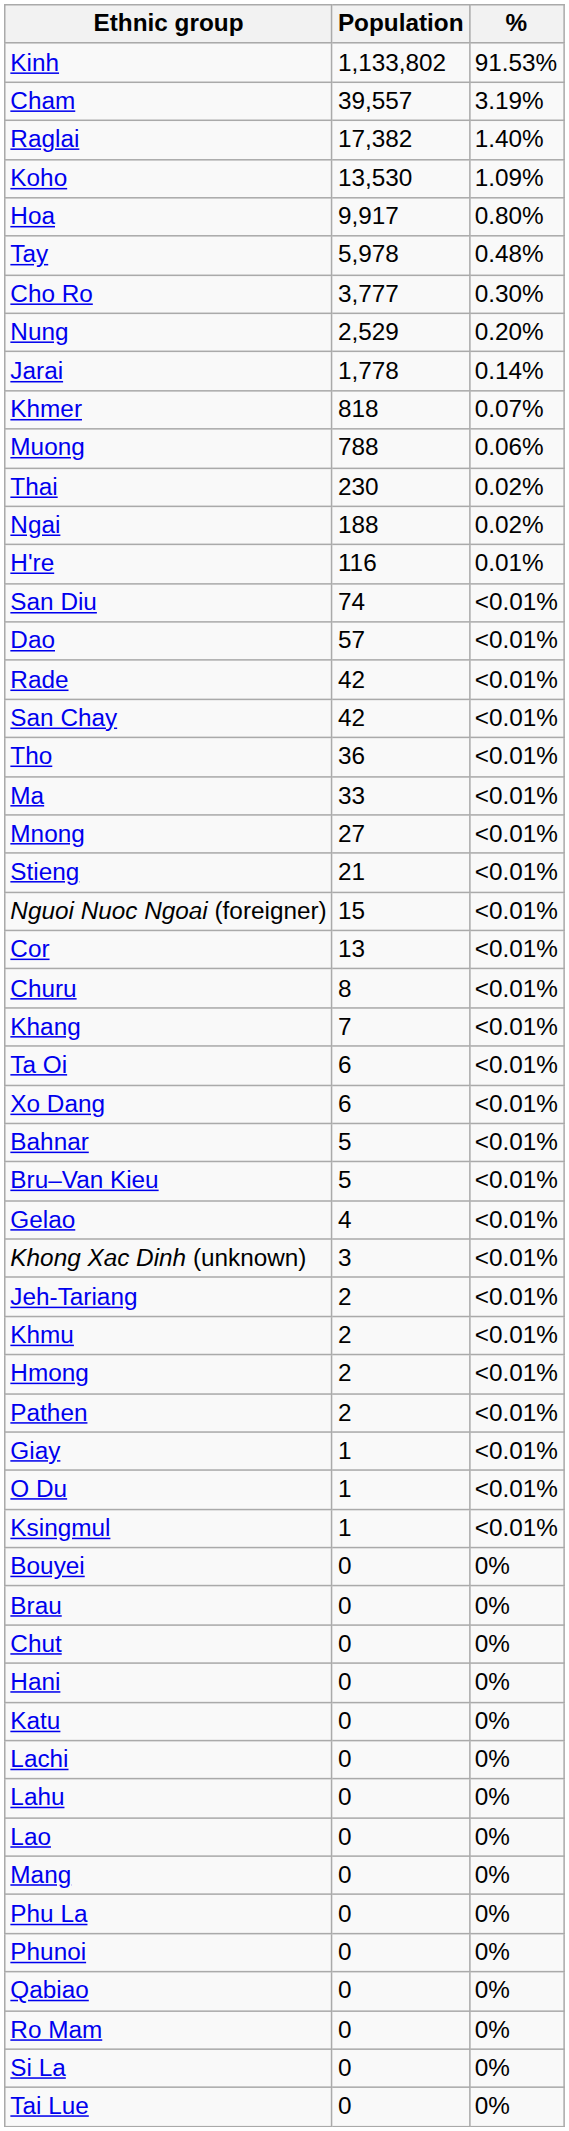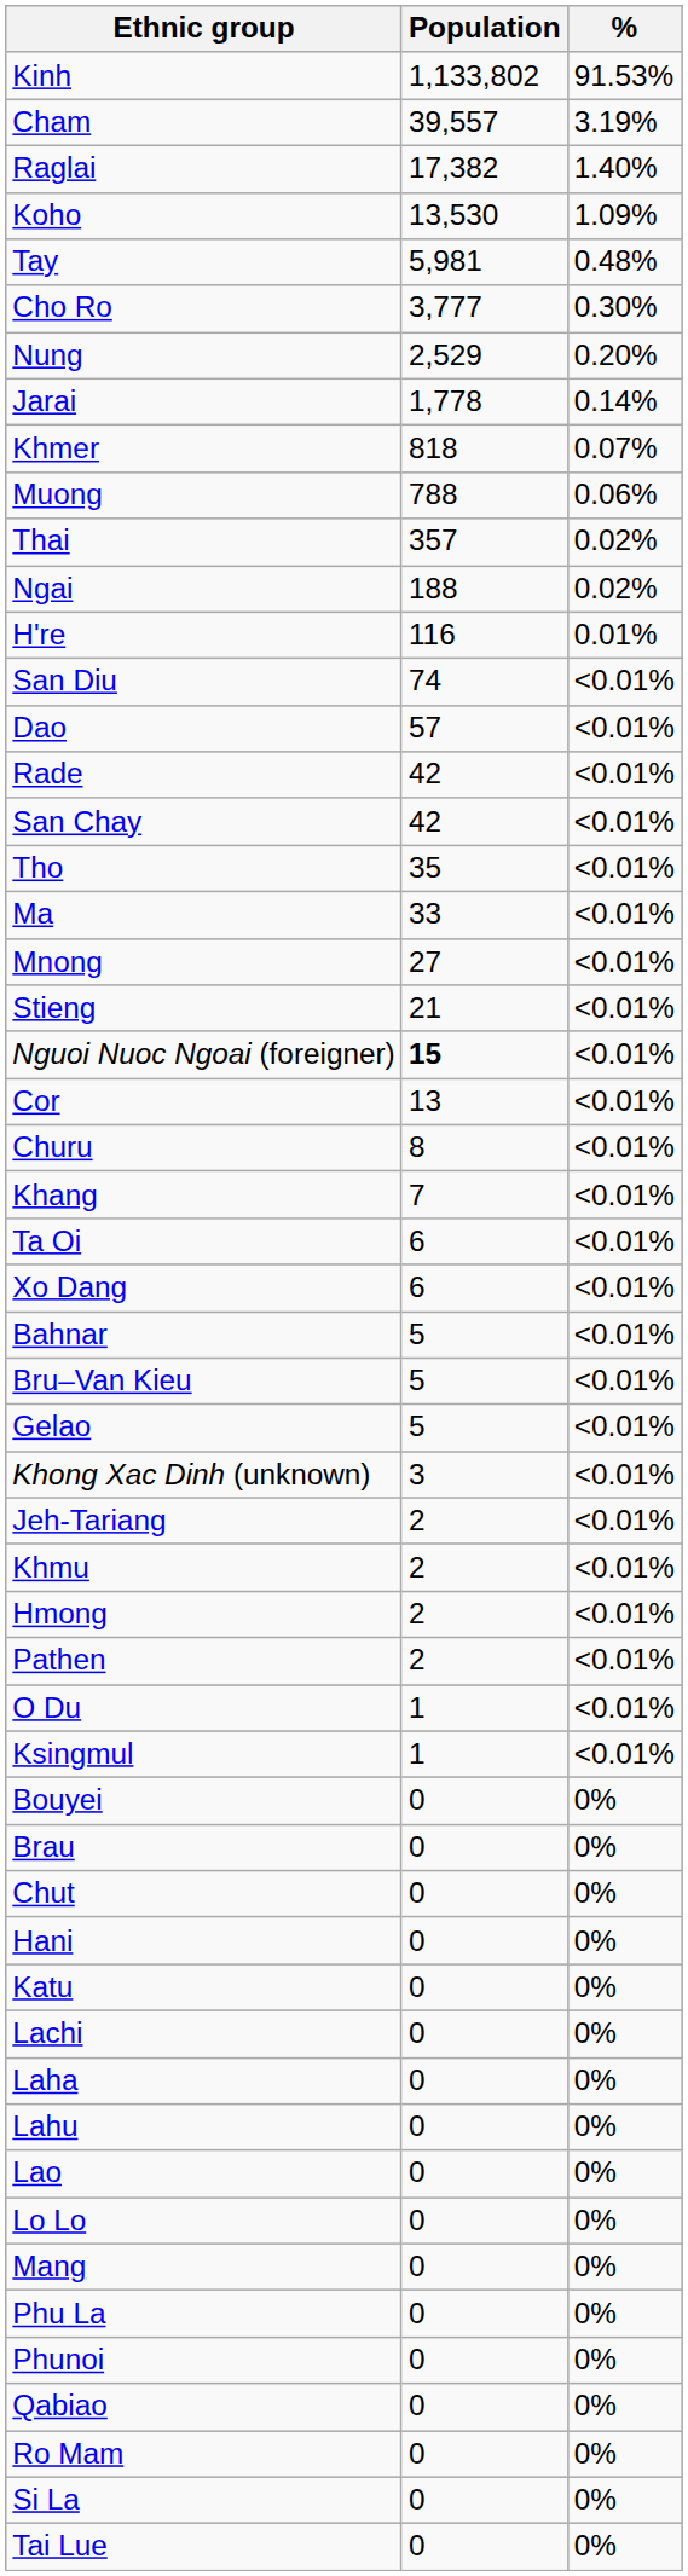 <table class="wikitable sortable">
 <tr>
 <th>Ethnic group</th>
 <th>Population</th>
 <th>%</th>
 </tr>
 <tr>
 <td><a href='#'>Kinh</a></td>
 <td>1,133,802</td>
 <td>91.53%</td>
 </tr>
 <tr>
 <td><a href='#'>Cham</a></td>
 <td>39,557</td>
 <td>3.19%</td>
 </tr>
 <tr>
 <td><a href='#'>Raglai</a></td>
 <td>17,382</td>
 <td>1.40%</td>
 </tr>
 <tr>
 <td><a href='#'>Koho</a></td>
 <td>13,530</td>
 <td>1.09%</td>
 </tr>
 <tr>
-<td><a href='#'>Hoa</a></td>
-<td>9,917</td>
-<td>0.80%</td>
-</tr>
-<tr>
 <td><a href='#'>Tay</a></td>
-<td>5,978</td>
+<td>5,981</td>
 <td>0.48%</td>
 </tr>
 <tr>
 <td><a href='#'>Cho Ro</a></td>
 <td>3,777</td>
 <td>0.30%</td>
 </tr>
 <tr>
 <td><a href='#'>Nung</a></td>
 <td>2,529</td>
 <td>0.20%</td>
 </tr>
 <tr>
 <td><a href='#'>Jarai</a></td>
 <td>1,778</td>
 <td>0.14%</td>
 </tr>
 <tr>
 <td><a href='#'>Khmer</a></td>
 <td>818</td>
 <td>0.07%</td>
 </tr>
 <tr>
 <td><a href='#'>Muong</a></td>
 <td>788</td>
 <td>0.06%</td>
 </tr>
 <tr>
 <td><a href='#'>Thai</a></td>
-<td>230</td>
+<td>357</td>
 <td>0.02%</td>
 </tr>
 <tr>
 <td><a href='#'>Ngai</a></td>
 <td>188</td>
 <td>0.02%</td>
 </tr>
 <tr>
 <td><a href='#'>H're</a></td>
 <td>116</td>
 <td>0.01%</td>
 </tr>
 <tr>
 <td><a href='#'>San Diu</a></td>
 <td>74</td>
 <td><0.01%</td>
 </tr>
 <tr>
 <td><a href='#'>Dao</a></td>
 <td>57</td>
 <td><0.01%</td>
 </tr>
 <tr>
 <td><a href='#'>Rade</a></td>
 <td>42</td>
 <td><0.01%</td>
 </tr>
 <tr>
 <td><a href='#'>San Chay</a></td>
 <td>42</td>
 <td><0.01%</td>
 </tr>
 <tr>
 <td><a href='#'>Tho</a></td>
-<td>36</td>
+<td>35</td>
 <td><0.01%</td>
 </tr>
 <tr>
 <td><a href='#'>Ma</a></td>
 <td>33</td>
 <td><0.01%</td>
 </tr>
 <tr>
 <td><a href='#'>Mnong</a></td>
 <td>27</td>
 <td><0.01%</td>
 </tr>
 <tr>
 <td><a href='#'>Stieng</a></td>
 <td>21</td>
 <td><0.01%</td>
 </tr>
 <tr>
 <td><em>Nguoi Nuoc Ngoai</em> (foreigner)</td>
-<td>15</td>
+<td><strong>15</strong></td>
 <td><0.01%</td>
 </tr>
 <tr>
 <td><a href='#'>Cor</a></td>
 <td>13</td>
 <td><0.01%</td>
 </tr>
 <tr>
 <td><a href='#'>Churu</a></td>
 <td>8</td>
 <td><0.01%</td>
 </tr>
 <tr>
 <td><a href='#'>Khang</a></td>
 <td>7</td>
 <td><0.01%</td>
 </tr>
 <tr>
 <td><a href='#'>Ta Oi</a></td>
 <td>6</td>
 <td><0.01%</td>
 </tr>
 <tr>
 <td><a href='#'>Xo Dang</a></td>
 <td>6</td>
 <td><0.01%</td>
 </tr>
 <tr>
 <td><a href='#'>Bahnar</a></td>
 <td>5</td>
 <td><0.01%</td>
 </tr>
 <tr>
 <td><a href='#'>Bru–Van Kieu</a></td>
 <td>5</td>
 <td><0.01%</td>
 </tr>
 <tr>
 <td><a href='#'>Gelao</a></td>
-<td>4</td>
+<td>5</td>
 <td><0.01%</td>
 </tr>
 <tr>
 <td><em>Khong Xac Dinh</em> (unknown)</td>
 <td>3</td>
 <td><0.01%</td>
 </tr>
 <tr>
 <td><a href='#'>Jeh-Tariang</a></td>
 <td>2</td>
 <td><0.01%</td>
 </tr>
 <tr>
 <td><a href='#'>Khmu</a></td>
 <td>2</td>
 <td><0.01%</td>
 </tr>
 <tr>
 <td><a href='#'>Hmong</a></td>
 <td>2</td>
 <td><0.01%</td>
 </tr>
 <tr>
 <td><a href='#'>Pathen</a></td>
 <td>2</td>
-<td><0.01%</td>
-</tr>
-<tr>
-<td><a href='#'>Giay</a></td>
-<td>1</td>
 <td><0.01%</td>
 </tr>
 <tr>
 <td><a href='#'>O Du</a></td>
 <td>1</td>
 <td><0.01%</td>
 </tr>
 <tr>
 <td><a href='#'>Ksingmul</a></td>
 <td>1</td>
 <td><0.01%</td>
 </tr>
 <tr>
 <td><a href='#'>Bouyei</a></td>
 <td>0</td>
 <td>0%</td>
 </tr>
 <tr>
 <td><a href='#'>Brau</a></td>
 <td>0</td>
 <td>0%</td>
 </tr>
 <tr>
 <td><a href='#'>Chut</a></td>
 <td>0</td>
 <td>0%</td>
 </tr>
 <tr>
 <td><a href='#'>Hani</a></td>
 <td>0</td>
 <td>0%</td>
 </tr>
 <tr>
 <td><a href='#'>Katu</a></td>
 <td>0</td>
 <td>0%</td>
 </tr>
 <tr>
 <td><a href='#'>Lachi</a></td>
 <td>0</td>
 <td>0%</td>
 </tr>
 <tr>
+<td><a href='#'>Laha</a></td>
+<td>0</td>
+<td>0%</td>
+</tr>
+<tr>
 <td><a href='#'>Lahu</a></td>
 <td>0</td>
 <td>0%</td>
 </tr>
 <tr>
 <td><a href='#'>Lao</a></td>
+<td>0</td>
+<td>0%</td>
+</tr>
+<tr>
+<td><a href='#'>Lo Lo</a></td>
 <td>0</td>
 <td>0%</td>
 </tr>
 <tr>
 <td><a href='#'>Mang</a></td>
 <td>0</td>
 <td>0%</td>
 </tr>
 <tr>
 <td><a href='#'>Phu La</a></td>
 <td>0</td>
 <td>0%</td>
 </tr>
 <tr>
 <td><a href='#'>Phunoi</a></td>
 <td>0</td>
 <td>0%</td>
 </tr>
 <tr>
 <td><a href='#'>Qabiao</a></td>
 <td>0</td>
 <td>0%</td>
 </tr>
 <tr>
 <td><a href='#'>Ro Mam</a></td>
 <td>0</td>
 <td>0%</td>
 </tr>
 <tr>
 <td><a href='#'>Si La</a></td>
 <td>0</td>
 <td>0%</td>
 </tr>
 <tr>
 <td><a href='#'>Tai Lue</a></td>
 <td>0</td>
 <td>0%</td>
 </tr>
 </table>
